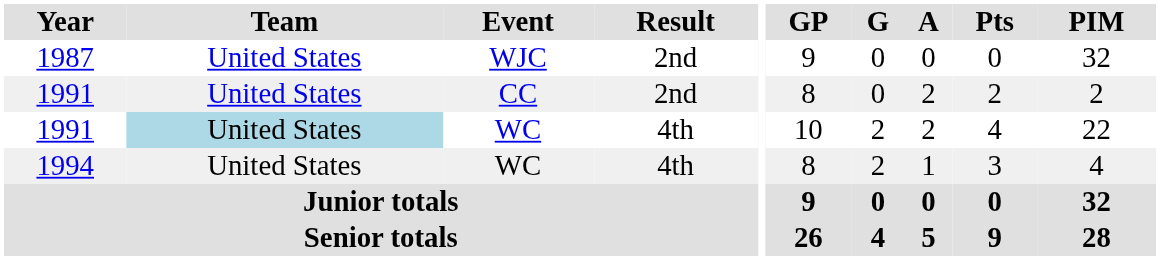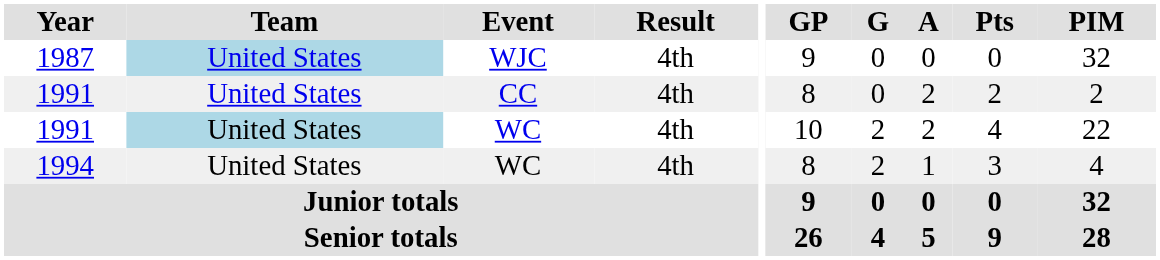 <table border="0" cellpadding="1" cellspacing="0" ID="Table3" style="text-align:center; width:40em;">
 <tr bgcolor="#e0e0e0">
 <th>Year</th>
 <th>Team</th>
 <th>Event</th>
 <th>Result</th>
 <th rowspan="99" bgcolor="#ffffff"></th>
 <th>GP</th>
 <th>G</th>
 <th>A</th>
 <th>Pts</th>
 <th>PIM</th>
 </tr>
 <tr>
 <td><a href='#'>1987</a></td>
-<td><a href='#'>United States</a></td>
+<td style="background: lightblue;"><a href='#'>United States</a></td>
 <td><a href='#'>WJC</a></td>
-<td>2nd</td>
+<td>4th</td>
 <td>9</td>
 <td>0</td>
 <td>0</td>
 <td>0</td>
 <td>32</td>
 </tr>
 <tr bgcolor="#f0f0f0">
 <td><a href='#'>1991</a></td>
 <td><a href='#'>United States</a></td>
 <td><a href='#'>CC</a></td>
-<td>2nd</td>
+<td>4th</td>
 <td>8</td>
 <td>0</td>
 <td>2</td>
 <td>2</td>
 <td>2</td>
 </tr>
 <tr>
 <td><a href='#'>1991</a></td>
 <td style="background: lightblue;">United States</td>
 <td><a href='#'>WC</a></td>
 <td>4th</td>
 <td>10</td>
 <td>2</td>
 <td>2</td>
 <td>4</td>
 <td>22</td>
 </tr>
 <tr bgcolor="#f0f0f0">
 <td><a href='#'>1994</a></td>
 <td>United States</td>
 <td>WC</td>
 <td>4th</td>
 <td>8</td>
 <td>2</td>
 <td>1</td>
 <td>3</td>
 <td>4</td>
 </tr>
 <tr bgcolor="#e0e0e0">
 <th colspan="4">Junior totals</th>
 <th>9</th>
 <th>0</th>
 <th>0</th>
 <th>0</th>
 <th>32</th>
 </tr>
 <tr bgcolor="#e0e0e0">
 <th colspan="4">Senior totals</th>
 <th>26</th>
 <th>4</th>
 <th>5</th>
 <th>9</th>
 <th>28</th>
 </tr>
 </table>
